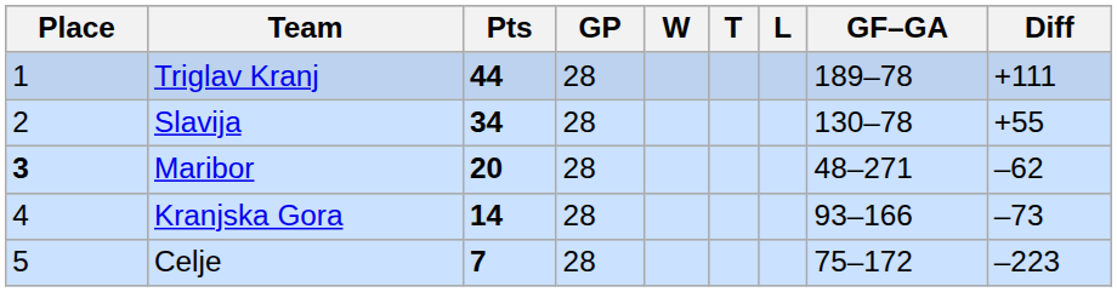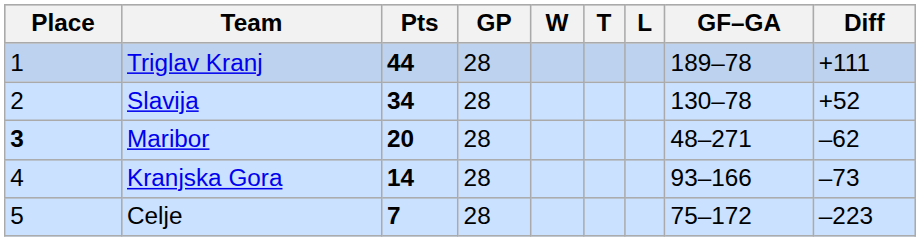 <table class="wikitable" width="600px">
 <tr style="background-color:#c0c0c0;">
 <th>Place</th>
 <th>Team</th>
 <th>Pts</th>
 <th>GP</th>
 <th>W</th>
 <th>T</th>
 <th>L</th>
 <th>GF–GA</th>
 <th>Diff</th>
 </tr>
 <tr bgcolor="#BCD2EE">
 <td>1</td>
 <td><a href='#'>Triglav Kranj</a></td>
 <td><strong>44</strong></td>
 <td>28</td>
 <td></td>
 <td></td>
 <td></td>
 <td>189–78</td>
 <td>+111</td>
 </tr>
 <tr bgcolor="#CAE1FF">
 <td>2</td>
 <td><a href='#'>Slavija</a></td>
 <td><strong>34</strong></td>
 <td>28</td>
 <td></td>
 <td></td>
 <td></td>
 <td>130–78</td>
-<td>+55</td>
+<td>+52</td>
 </tr>
 <tr bgcolor="#CAE1FF">
 <td><strong>3</strong></td>
 <td><a href='#'>Maribor</a></td>
 <td><strong>20</strong></td>
 <td>28</td>
 <td></td>
 <td></td>
 <td></td>
 <td>48–271</td>
 <td>–62</td>
 </tr>
 <tr bgcolor="#CAE1FF">
 <td>4</td>
 <td><a href='#'>Kranjska Gora</a></td>
 <td><strong>14</strong></td>
 <td>28</td>
 <td></td>
 <td></td>
 <td></td>
 <td>93–166</td>
 <td>–73</td>
 </tr>
 <tr bgcolor="#CAE1FF">
 <td>5</td>
 <td>Celje</td>
 <td><strong>7</strong></td>
 <td>28</td>
 <td></td>
 <td></td>
 <td></td>
 <td>75–172</td>
 <td>–223</td>
 </tr>
 </table>
